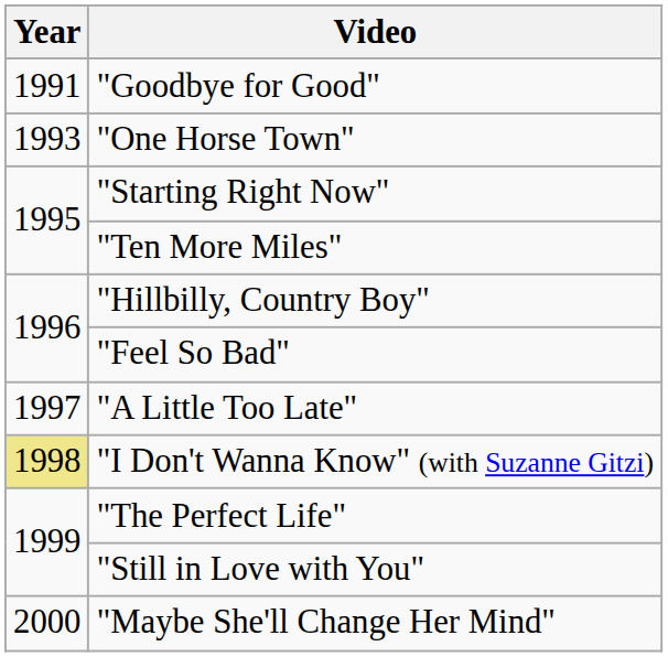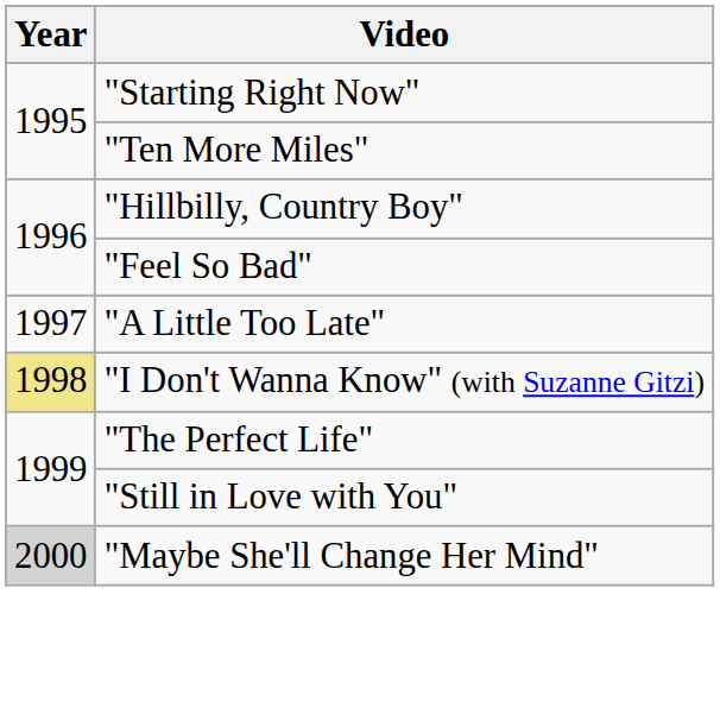 <table class="wikitable">
 <tr>
 <th>Year</th>
 <th>Video</th>
-</tr>
-<tr>
-<td>1991</td>
-<td>"Goodbye for Good"</td>
-</tr>
-<tr>
-<td>1993</td>
-<td>"One Horse Town"</td>
 </tr>
 <tr>
 <td rowspan="2">1995</td>
 <td>"Starting Right Now"</td>
 </tr>
 <tr>
 <td>"Ten More Miles"</td>
 </tr>
 <tr>
 <td rowspan="2">1996</td>
 <td>"Hillbilly, Country Boy"</td>
 </tr>
 <tr>
 <td>"Feel So Bad"</td>
 </tr>
 <tr>
 <td>1997</td>
 <td>"A Little Too Late"</td>
 </tr>
 <tr>
 <td style="background: khaki;">1998</td>
 <td>"I Don't Wanna Know" <small>(with <a href='#'>Suzanne Gitzi</a>)</small></td>
 </tr>
 <tr>
 <td rowspan="2">1999</td>
 <td>"The Perfect Life"</td>
 </tr>
 <tr>
 <td>"Still in Love with You"</td>
 </tr>
 <tr>
-<td>2000</td>
+<td style="background: lightgrey;">2000</td>
 <td>"Maybe She'll Change Her Mind"</td>
 </tr>
 </table>
